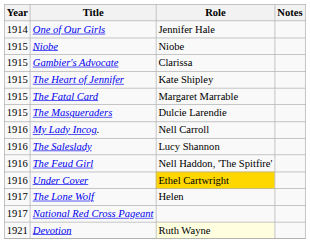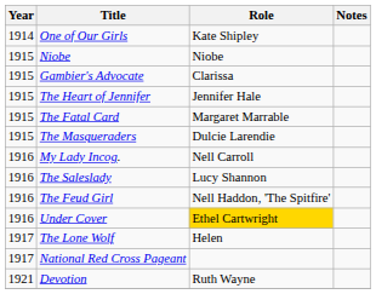 <table class="wikitable sortable">
 <tr>
 <th>Year</th>
 <th>Title</th>
 <th>Role</th>
 <th>Notes</th>
 </tr>
 <tr>
 <td>1914</td>
 <td><em><a href='#'>One of Our Girls</a></em></td>
-<td>Jennifer Hale</td>
+<td>Kate Shipley</td>
 <td></td>
 </tr>
 <tr>
 <td>1915</td>
 <td><em><a href='#'>Niobe</a></em></td>
 <td>Niobe</td>
 <td></td>
 </tr>
 <tr>
 <td>1915</td>
 <td><em><a href='#'>Gambier's Advocate</a></em></td>
 <td>Clarissa</td>
 <td></td>
 </tr>
 <tr>
 <td>1915</td>
 <td><em><a href='#'>The Heart of Jennifer</a></em></td>
-<td>Kate Shipley</td>
+<td>Jennifer Hale</td>
 <td></td>
 </tr>
 <tr>
 <td>1915</td>
 <td><em><a href='#'>The Fatal Card</a></em></td>
 <td>Margaret Marrable</td>
 <td></td>
 </tr>
 <tr>
 <td>1915</td>
 <td><em><a href='#'>The Masqueraders</a></em></td>
 <td>Dulcie Larendie</td>
 <td></td>
 </tr>
 <tr>
 <td>1916</td>
 <td><em><a href='#'>My Lady Incog</a>.</em></td>
 <td>Nell Carroll</td>
 <td></td>
 </tr>
 <tr>
 <td>1916</td>
 <td><em><a href='#'>The Saleslady</a></em></td>
 <td>Lucy Shannon</td>
 <td></td>
 </tr>
 <tr>
 <td>1916</td>
 <td><em><a href='#'>The Feud Girl</a></em></td>
 <td>Nell Haddon, 'The Spitfire'</td>
 <td></td>
 </tr>
 <tr>
 <td>1916</td>
 <td><em><a href='#'>Under Cover</a></em></td>
 <td style="background: gold;">Ethel Cartwright</td>
 <td></td>
 </tr>
 <tr>
 <td>1917</td>
 <td><em><a href='#'>The Lone Wolf</a></em></td>
 <td>Helen</td>
 <td></td>
 </tr>
 <tr>
 <td>1917</td>
 <td><em><a href='#'>National Red Cross Pageant</a></em></td>
 <td></td>
 <td></td>
 </tr>
 <tr>
 <td>1921</td>
 <td><em><a href='#'>Devotion</a></em></td>
-<td style="background: lightyellow;">Ruth Wayne</td>
+<td>Ruth Wayne</td>
 <td></td>
 </tr>
 <tr>
 </tr>
 </table>
